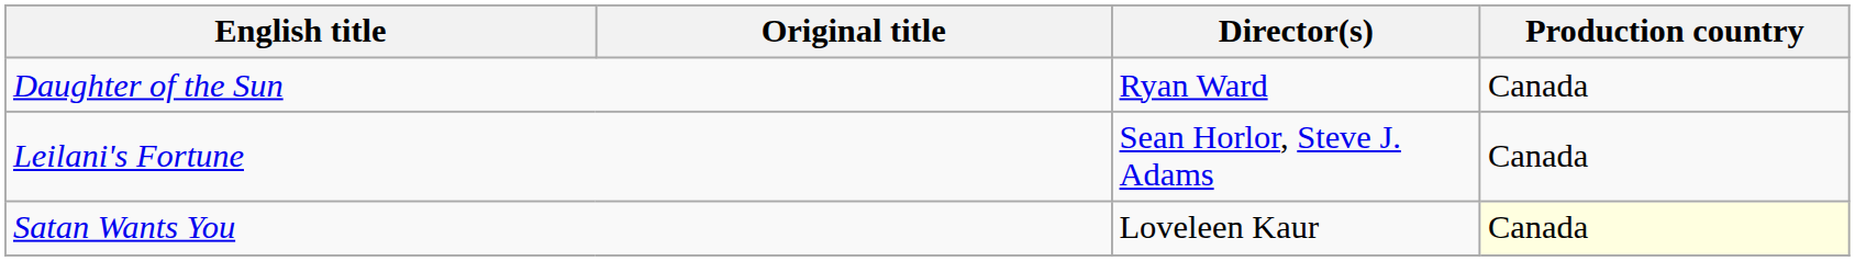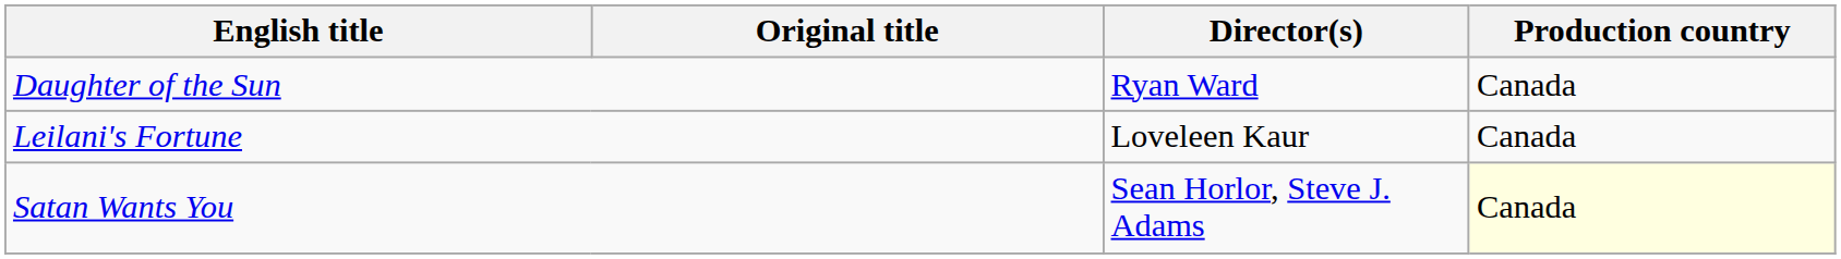 <table class="wikitable" width=100%>
 <tr>
 <th scope="col" width="32%">English title</th>
 <th scope="col" width="28%">Original title</th>
 <th scope="col" width="20%">Director(s)</th>
 <th scope="col" width="20%">Production country</th>
 </tr>
 <tr>
 <td colspan=2><em><a href='#'>Daughter of the Sun</a></em></td>
 <td><a href='#'>Ryan Ward</a></td>
 <td>Canada</td>
 </tr>
 <tr>
 <td colspan=2><em><a href='#'>Leilani's Fortune</a></em></td>
-<td><a href='#'>Sean Horlor</a>, <a href='#'>Steve J. Adams</a></td>
+<td>Loveleen Kaur</td>
 <td>Canada</td>
 </tr>
 <tr>
 <td colspan=2><em><a href='#'>Satan Wants You</a></em></td>
-<td>Loveleen Kaur</td>
+<td><a href='#'>Sean Horlor</a>, <a href='#'>Steve J. Adams</a></td>
 <td style="background: lightyellow;">Canada</td>
 </tr>
 </table>
